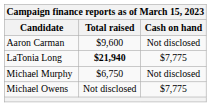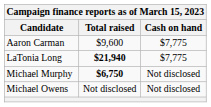 <table class="wikitable sortable">
 <tr>
 <th colspan=4>Campaign finance reports as of March 15, 2023</th>
 </tr>
 <tr style="text-align:center;">
 <th>Candidate</th>
 <th>Total raised</th>
 <th>Cash on hand</th>
 </tr>
 <tr>
 <td>Aaron Carman</td>
 <td align="center">$9,600</td>
-<td align="center">Not disclosed</td>
+<td align="center">$7,775</td>
 </tr>
 <tr>
 <td>LaTonia Long</td>
 <td align="center"><strong>$21,940</strong></td>
 <td align="center">$7,775</td>
 </tr>
 <tr>
 <td>Michael Murphy</td>
-<td align="center">$6,750</td>
+<td align="center"><strong>$6,750</strong></td>
 <td align="center">Not disclosed</td>
 </tr>
 <tr>
 <td>Michael Owens</td>
 <td align="center">Not disclosed</td>
-<td align="center">$7,775</td>
+<td align="center">Not disclosed</td>
 </tr>
 <tr>
 <th colspan="4"></th>
 </tr>
 </table>
